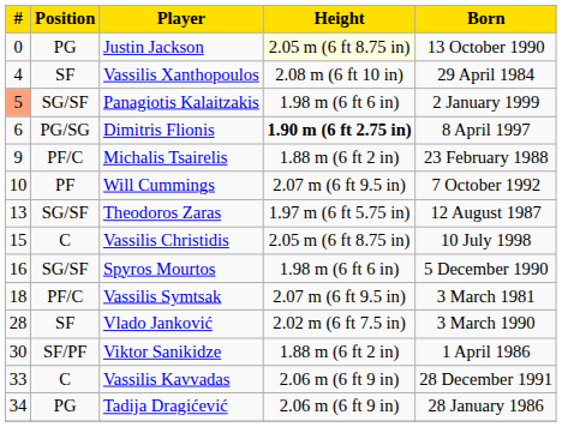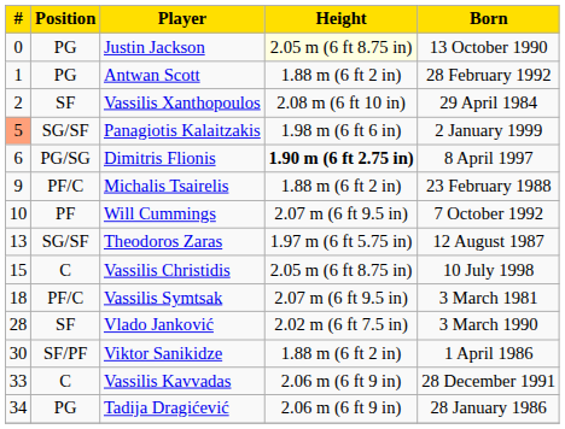 <table class="wikitable sortable" style="text-align: center;">
 <tr>
 <td style="background:#FFDF00; color:black"><strong>#</strong></td>
 <td style="background:#FFDF00; color:black"><strong>Position</strong></td>
 <td style="background:#FFDF00; color:black"><strong>Player</strong></td>
 <td style="background:#FFDF00; color:black"><strong>Height</strong></td>
 <td style="background:#FFDF00; color:black"><strong>Born</strong></td>
 </tr>
 <tr>
 <td>0</td>
 <td>PG</td>
 <td align="left"> <a href='#'>Justin Jackson</a></td>
 <td style="background: lightyellow;">2.05 m (6 ft 8.75 in)</td>
 <td>13 October 1990</td>
 </tr>
 <tr>
-<td>4</td>
+<td>1</td>
+<td>PG</td>
+<td align="left"> <a href='#'>Antwan Scott</a></td>
+<td>1.88 m (6 ft 2 in)</td>
+<td>28 February 1992</td>
+</tr>
+<tr>
+<td>2</td>
 <td>SF</td>
 <td align="left"> <a href='#'>Vassilis Xanthopoulos</a></td>
 <td>2.08 m (6 ft 10 in)</td>
 <td>29 April 1984</td>
 </tr>
 <tr>
 <td style="background: lightsalmon;">5</td>
 <td>SG/SF</td>
 <td align="left"> <a href='#'>Panagiotis Kalaitzakis</a></td>
 <td>1.98 m (6 ft 6 in)</td>
 <td>2 January 1999</td>
 </tr>
 <tr>
 <td>6</td>
 <td>PG/SG</td>
 <td align="left"> <a href='#'>Dimitris Flionis</a></td>
 <td><strong>1.90 m (6 ft 2.75 in)</strong></td>
 <td>8 April 1997</td>
 </tr>
 <tr>
 <td>9</td>
 <td>PF/C</td>
 <td align="left"> <a href='#'>Michalis Tsairelis</a></td>
 <td>1.88 m (6 ft 2 in)</td>
 <td>23 February 1988</td>
 </tr>
 <tr>
 <td>10</td>
 <td>PF</td>
 <td align="left"> <a href='#'>Will Cummings</a></td>
 <td>2.07 m (6 ft 9.5 in)</td>
 <td>7 October 1992</td>
 </tr>
 <tr>
 <td>13</td>
 <td>SG/SF</td>
 <td align="left"> <a href='#'>Theodoros Zaras</a></td>
 <td>1.97 m (6 ft 5.75 in)</td>
 <td>12 August 1987</td>
 </tr>
 <tr>
 <td>15</td>
 <td>C</td>
 <td align="left"> <a href='#'>Vassilis Christidis</a></td>
 <td>2.05 m (6 ft 8.75 in)</td>
 <td>10 July 1998</td>
 </tr>
 <tr>
-<td>16</td>
-<td>SG/SF</td>
-<td align="left"> <a href='#'>Spyros Mourtos</a></td>
-<td>1.98 m (6 ft 6 in)</td>
-<td>5 December 1990</td>
-</tr>
-<tr>
 <td>18</td>
 <td>PF/C</td>
 <td align="left"> <a href='#'>Vassilis Symtsak</a></td>
 <td>2.07 m (6 ft 9.5 in)</td>
 <td>3 March 1981</td>
 </tr>
 <tr>
 <td>28</td>
 <td>SF</td>
 <td align="left"> <a href='#'>Vlado Janković</a></td>
 <td>2.02 m (6 ft 7.5 in)</td>
 <td>3 March 1990</td>
 </tr>
 <tr>
 <td>30</td>
 <td>SF/PF</td>
 <td align="left"> <a href='#'>Viktor Sanikidze</a></td>
 <td>1.88 m (6 ft 2 in)</td>
 <td>1 April 1986</td>
 </tr>
 <tr>
 <td>33</td>
 <td>C</td>
 <td align="left"> <a href='#'>Vassilis Kavvadas</a></td>
 <td>2.06 m (6 ft 9 in)</td>
 <td>28 December 1991</td>
 </tr>
 <tr>
 <td>34</td>
 <td>PG</td>
 <td align="left"> <a href='#'>Tadija Dragićević</a></td>
 <td>2.06 m (6 ft 9 in)</td>
 <td>28 January 1986</td>
 </tr>
 <tr>
 </tr>
 </table>
